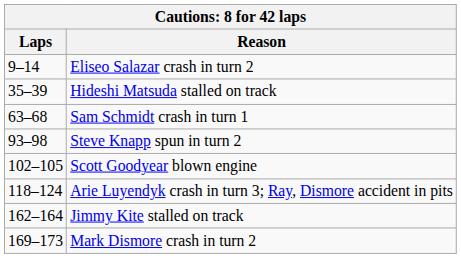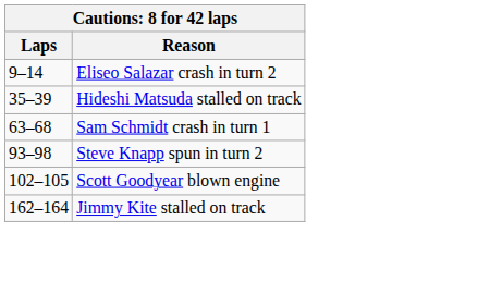 <table class="wikitable">
 <tr>
 <th colspan=2>Cautions: 8 for 42 laps</th>
 </tr>
 <tr>
 <th>Laps</th>
 <th>Reason</th>
 </tr>
 <tr>
 <td>9–14</td>
 <td><a href='#'>Eliseo Salazar</a> crash in turn 2</td>
 </tr>
 <tr>
 <td>35–39</td>
 <td><a href='#'>Hideshi Matsuda</a> stalled on track</td>
 </tr>
 <tr>
 <td>63–68</td>
 <td><a href='#'>Sam Schmidt</a> crash in turn 1</td>
 </tr>
 <tr>
 <td>93–98</td>
 <td><a href='#'>Steve Knapp</a> spun in turn 2</td>
 </tr>
 <tr>
 <td>102–105</td>
 <td><a href='#'>Scott Goodyear</a> blown engine</td>
 </tr>
 <tr>
-<td>118–124</td>
-<td><a href='#'>Arie Luyendyk</a> crash in turn 3; <a href='#'>Ray</a>, <a href='#'>Dismore</a> accident in pits</td>
-</tr>
-<tr>
 <td>162–164</td>
 <td><a href='#'>Jimmy Kite</a> stalled on track</td>
 </tr>
-<tr>
-<td>169–173</td>
-<td><a href='#'>Mark Dismore</a> crash in turn 2</td>
-</tr>
 </table>
